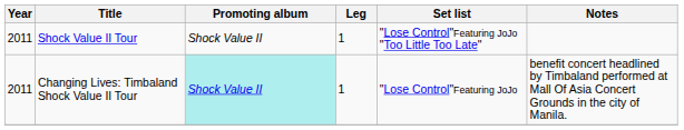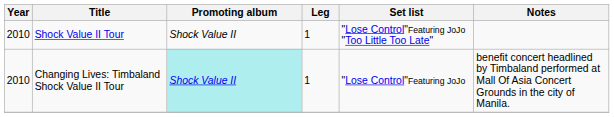 <table class="wikitable">
 <tr>
 <th width="30">Year</th>
 <th width="200">Title</th>
 <th width="200">Promoting album</th>
 <th width="50">Leg</th>
 <th width="200">Set list</th>
 <th width="200">Notes</th>
 </tr>
 <tr>
-<td>2011</td>
+<td>2010</td>
 <td><a href='#'>Shock Value II Tour</a></td>
 <td><em>Shock Value II</em></td>
 <td>1</td>
 <td>"<a href='#'>Lose Control</a>"<small>Featuring JoJo</small><br>"<a href='#'>Too Little Too Late</a>"</td>
 <td></td>
 </tr>
 <tr>
-<td>2011</td>
+<td>2010</td>
 <td>Changing Lives: Timbaland Shock Value II Tour</td>
 <td style="background: paleturquoise;"><em><a href='#'>Shock Value II</a></em></td>
 <td>1</td>
 <td>"<a href='#'>Lose Control</a>"<small>Featuring JoJo</small></td>
 <td>benefit concert headlined by Timbaland performed at Mall Of Asia Concert Grounds in the city of Manila.</td>
 </tr>
 <tr>
 </tr>
 </table>
